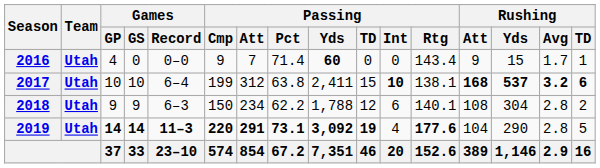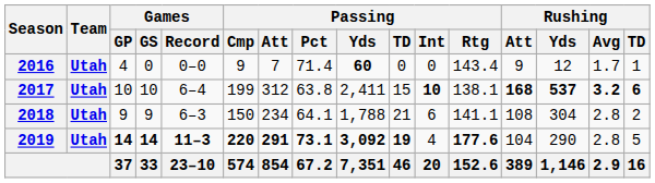 <table class="wikitable" style="text-align:center;">
 <tr>
 <th rowspan="2">Season</th>
 <th rowspan="2">Team</th>
 <th colspan="3">Games</th>
 <th colspan="7">Passing</th>
 <th colspan="4">Rushing</th>
 </tr>
 <tr>
 <th>GP</th>
 <th>GS</th>
 <th>Record</th>
 <th>Cmp</th>
 <th>Att</th>
 <th>Pct</th>
 <th>Yds</th>
 <th>TD</th>
 <th>Int</th>
 <th>Rtg</th>
 <th>Att</th>
 <th>Yds</th>
 <th>Avg</th>
 <th>TD</th>
 </tr>
 <tr>
 <th><a href='#'>2016</a></th>
 <th><a href='#'>Utah</a></th>
 <td>4</td>
 <td>0</td>
 <td>0–0</td>
 <td>9</td>
 <td>7</td>
 <td>71.4</td>
 <td><strong>60</strong></td>
 <td>0</td>
 <td>0</td>
 <td>143.4</td>
 <td>9</td>
-<td>15</td>
+<td>12</td>
 <td>1.7</td>
 <td>1</td>
 </tr>
 <tr>
 <th><a href='#'>2017</a></th>
 <th><a href='#'>Utah</a></th>
 <td>10</td>
 <td>10</td>
 <td>6–4</td>
 <td>199</td>
 <td>312</td>
 <td>63.8</td>
 <td>2,411</td>
 <td>15</td>
 <td><strong>10</strong></td>
 <td>138.1</td>
 <td><strong>168</strong></td>
 <td><strong>537</strong></td>
 <td><strong>3.2</strong></td>
 <td><strong>6</strong></td>
 </tr>
 <tr>
 <th><a href='#'>2018</a></th>
 <th><a href='#'>Utah</a></th>
 <td>9</td>
 <td>9</td>
 <td>6–3</td>
 <td>150</td>
 <td>234</td>
-<td>62.2</td>
+<td>64.1</td>
 <td>1,788</td>
-<td>12</td>
+<td>21</td>
 <td>6</td>
-<td>140.1</td>
+<td>141.1</td>
 <td>108</td>
 <td>304</td>
 <td>2.8</td>
 <td>2</td>
 </tr>
 <tr>
 <th><a href='#'>2019</a></th>
 <th><a href='#'>Utah</a></th>
 <td><strong>14</strong></td>
 <td><strong>14</strong></td>
 <td><strong>11–3</strong></td>
 <td><strong>220</strong></td>
 <td><strong>291</strong></td>
 <td><strong>73.1</strong></td>
 <td><strong>3,092</strong></td>
 <td><strong>19</strong></td>
 <td>4</td>
 <td><strong>177.6</strong></td>
 <td>104</td>
 <td>290</td>
 <td>2.8</td>
 <td>5</td>
 </tr>
 <tr>
 <th colspan="2"></th>
 <th>37</th>
 <th>33</th>
 <th>23–10</th>
 <th>574</th>
 <th>854</th>
 <th>67.2</th>
 <th>7,351</th>
 <th>46</th>
 <th>20</th>
 <th>152.6</th>
 <th>389</th>
 <th>1,146</th>
 <th>2.9</th>
 <th>16</th>
 </tr>
 </table>
